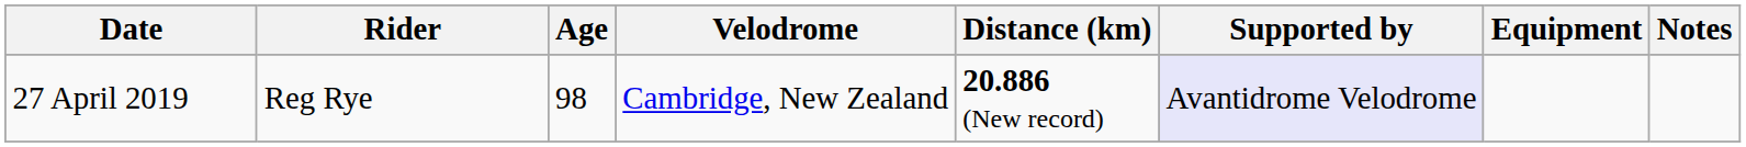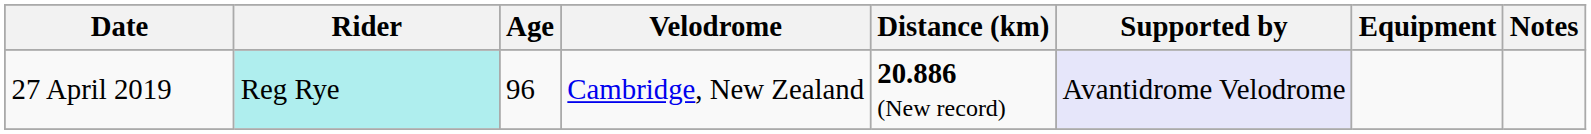 <table class="wikitable sortable mw-collapsible mw-collapsed" style="min-width:22em">
 <tr>
 <th width=120>Date</th>
 <th width=140>Rider</th>
 <th>Age</th>
 <th>Velodrome</th>
 <th>Distance (km)</th>
 <th>Supported by</th>
 <th>Equipment</th>
 <th>Notes</th>
 </tr>
 <tr>
 <td>27 April 2019</td>
-<td> Reg Rye</td>
-<td>98</td>
+<td style="background: paleturquoise;"> Reg Rye</td>
+<td>96</td>
 <td><a href='#'>Cambridge</a>, New Zealand</td>
 <td><strong>20.886</strong><br><small>(New record)</small></td>
 <td style="background: lavender;">Avantidrome Velodrome</td>
 <td></td>
 <td></td>
 </tr>
 </table>
